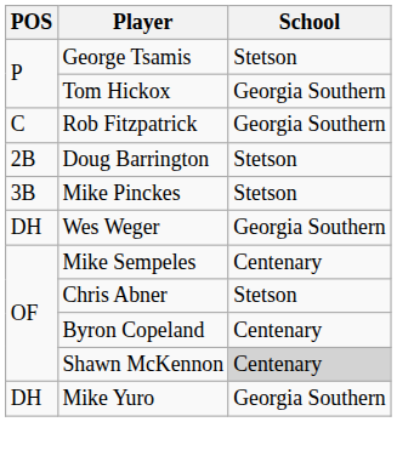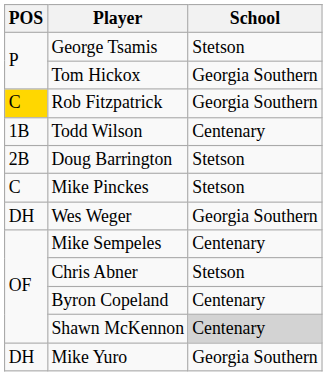 <table class=wikitable>
 <tr>
 <th>POS</th>
 <th>Player</th>
 <th>School</th>
 </tr>
 <tr>
 <td rowspan=2>P</td>
 <td>George Tsamis</td>
 <td>Stetson</td>
 </tr>
 <tr>
 <td>Tom Hickox</td>
 <td>Georgia Southern</td>
 </tr>
 <tr>
-<td>C</td>
+<td style="background: gold;">C</td>
 <td>Rob Fitzpatrick</td>
 <td>Georgia Southern</td>
+</tr>
+<tr>
+<td>1B</td>
+<td>Todd Wilson</td>
+<td>Centenary</td>
 </tr>
 <tr>
 <td>2B</td>
 <td>Doug Barrington</td>
 <td>Stetson</td>
 </tr>
 <tr>
-<td>3B</td>
+<td>C</td>
 <td>Mike Pinckes</td>
 <td>Stetson</td>
 </tr>
 <tr>
 <td>DH</td>
 <td>Wes Weger</td>
 <td>Georgia Southern</td>
 </tr>
 <tr>
 <td rowspan=4>OF</td>
 <td>Mike Sempeles</td>
 <td>Centenary</td>
 </tr>
 <tr>
 <td>Chris Abner</td>
 <td>Stetson</td>
 </tr>
 <tr>
 <td>Byron Copeland</td>
 <td>Centenary</td>
 </tr>
 <tr>
 <td>Shawn McKennon</td>
 <td style="background: lightgrey;">Centenary</td>
 </tr>
 <tr>
 <td>DH</td>
 <td>Mike Yuro</td>
 <td>Georgia Southern</td>
 </tr>
 </table>
